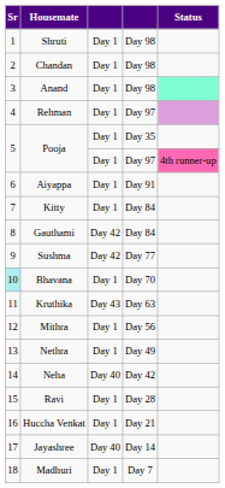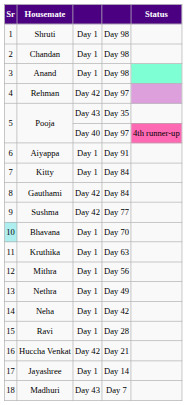 <table class="wikitable sortable" style=" text-align:center; font-size:85%;  line-height:25px; width:auto;">
 <tr>
 <th scope="col" style="background:#4B0082; color:#fff;">Sr</th>
 <th scope="col" style="background:#4B0082; color:#fff;">Housemate</th>
 <th scope="col" style="background:#4B0082; color:#fff;"></th>
 <th scope="col" style="background:#4B0082; color:#fff;"></th>
 <th scope="col" style="background:#4B0082; color:#fff;">Status</th>
 </tr>
 <tr>
 <td>1</td>
 <td>Shruti</td>
 <td>Day 1</td>
 <td>Day 98</td>
 <td></td>
 </tr>
 <tr>
 <td>2</td>
 <td>Chandan</td>
 <td>Day 1</td>
 <td>Day 98</td>
 <td></td>
 </tr>
 <tr>
 <td>3</td>
 <td>Anand</td>
 <td>Day 1</td>
 <td>Day 98</td>
 <td style="background:#7FFFD4;"></td>
 </tr>
 <tr>
 <td>4</td>
 <td>Rehman</td>
-<td>Day 1</td>
+<td>Day 42</td>
 <td>Day 97</td>
 <td style="background:#DDA0DD;"></td>
 </tr>
 <tr>
 <td rowspan=2>5</td>
 <td rowspan=2>Pooja</td>
-<td>Day 1</td>
+<td>Day 43</td>
 <td>Day 35</td>
 <td></td>
 </tr>
 <tr>
-<td>Day 1</td>
+<td>Day 40</td>
 <td>Day 97</td>
 <td style="background:#FF69B4;">4th runner-up</td>
 </tr>
 <tr>
 <td>6</td>
 <td>Aiyappa</td>
 <td>Day 1</td>
 <td>Day 91</td>
 <td></td>
 </tr>
 <tr>
 <td>7</td>
 <td>Kitty</td>
 <td>Day 1</td>
 <td>Day 84</td>
 <td></td>
 </tr>
 <tr>
 <td>8</td>
 <td>Gauthami</td>
 <td>Day 42</td>
 <td>Day 84</td>
 <td></td>
 </tr>
 <tr>
 <td>9</td>
 <td>Sushma</td>
 <td>Day 42</td>
 <td>Day 77</td>
 <td></td>
 </tr>
 <tr>
 <td style="background: paleturquoise;">10</td>
 <td>Bhavana</td>
 <td>Day 1</td>
 <td>Day 70</td>
 <td></td>
 </tr>
 <tr>
 <td>11</td>
 <td>Kruthika</td>
-<td>Day 43</td>
+<td>Day 1</td>
 <td>Day 63</td>
 <td></td>
 </tr>
 <tr>
 <td>12</td>
 <td>Mithra</td>
 <td>Day 1</td>
 <td>Day 56</td>
 <td></td>
 </tr>
 <tr>
 <td>13</td>
 <td>Nethra</td>
 <td>Day 1</td>
 <td>Day 49</td>
 <td></td>
 </tr>
 <tr>
 <td>14</td>
 <td>Neha</td>
-<td>Day 40</td>
+<td>Day 1</td>
 <td>Day 42</td>
 <td></td>
 </tr>
 <tr>
 <td>15</td>
 <td>Ravi</td>
 <td>Day 1</td>
 <td>Day 28</td>
 <td></td>
 </tr>
 <tr>
 <td>16</td>
 <td>Huccha Venkat</td>
-<td>Day 1</td>
+<td>Day 42</td>
 <td>Day 21</td>
 <td></td>
 </tr>
 <tr>
 <td>17</td>
 <td>Jayashree</td>
-<td>Day 40</td>
+<td>Day 1</td>
 <td>Day 14</td>
 <td></td>
 </tr>
 <tr>
 <td>18</td>
 <td>Madhuri</td>
-<td>Day 1</td>
+<td>Day 43</td>
 <td>Day 7</td>
 <td></td>
 </tr>
 </table>
